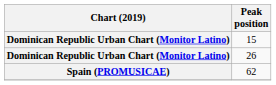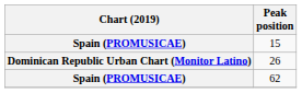 <table class="wikitable sortable plainrowheaders" style="text-align:center">
 <tr>
 <th scope="col">Chart (2019)</th>
 <th scope="col">Peak<br>position</th>
 </tr>
 <tr>
-<th scope="row">Dominican Republic Urban Chart (<a href='#'>Monitor Latino</a>)</th>
+<th scope="row">Spain (<a href='#'>PROMUSICAE</a>)<br></th>
 <td>15</td>
 </tr>
 <tr>
 <th scope="row">Dominican Republic Urban Chart (<a href='#'>Monitor Latino</a>)</th>
 <td>26</td>
 </tr>
 <tr>
 <th scope="row">Spain (<a href='#'>PROMUSICAE</a>)<br></th>
 <td>62</td>
 </tr>
 <tr>
 </tr>
 </table>
